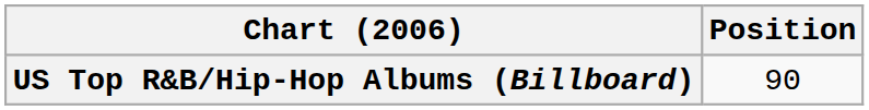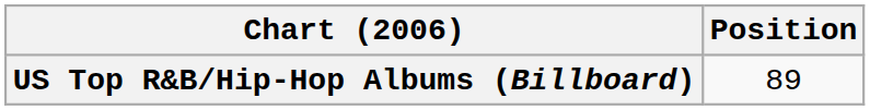 <table class="wikitable plainrowheaders" style="text-align:center">
 <tr>
 <th scope="col">Chart (2006)</th>
 <th scope="col">Position</th>
 </tr>
 <tr>
 <th scope="row">US Top R&B/Hip-Hop Albums (<em>Billboard</em>)</th>
-<td>90</td>
+<td>89</td>
 </tr>
 </table>
